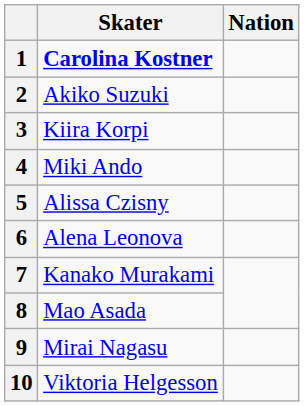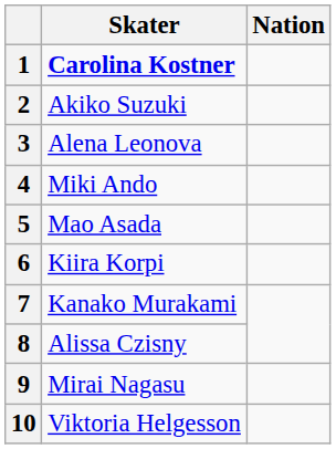 <table class="wikitable unsortable" style="text-align:left">
 <tr>
 <th scope="col"></th>
 <th scope="col">Skater</th>
 <th scope="col">Nation</th>
 </tr>
 <tr>
 <th scope="row">1</th>
 <td><strong><a href='#'>Carolina Kostner</a></strong></td>
 <td></td>
 </tr>
 <tr>
 <th scope="row">2</th>
 <td><a href='#'>Akiko Suzuki</a></td>
 <td></td>
 </tr>
 <tr>
 <th scope="row">3</th>
-<td><a href='#'>Kiira Korpi</a></td>
+<td><a href='#'>Alena Leonova</a></td>
 <td></td>
 </tr>
 <tr>
 <th scope="row">4</th>
 <td><a href='#'>Miki Ando</a></td>
 <td></td>
 </tr>
 <tr>
 <th scope="row">5</th>
-<td><a href='#'>Alissa Czisny</a></td>
+<td><a href='#'>Mao Asada</a></td>
 <td></td>
 </tr>
 <tr>
 <th scope="row">6</th>
-<td><a href='#'>Alena Leonova</a></td>
+<td><a href='#'>Kiira Korpi</a></td>
 <td></td>
 </tr>
 <tr>
 <th scope="row">7</th>
 <td><a href='#'>Kanako Murakami</a></td>
 <td rowspan="2"></td>
 </tr>
 <tr>
 <th scope="row">8</th>
-<td><a href='#'>Mao Asada</a></td>
+<td><a href='#'>Alissa Czisny</a></td>
 </tr>
 <tr>
 <th scope="row">9</th>
 <td><a href='#'>Mirai Nagasu</a></td>
 <td></td>
 </tr>
 <tr>
 <th scope="row">10</th>
 <td><a href='#'>Viktoria Helgesson</a></td>
 <td></td>
 </tr>
 </table>
